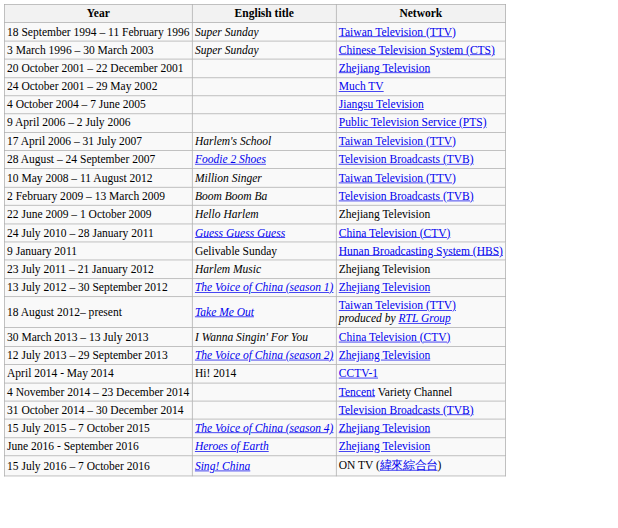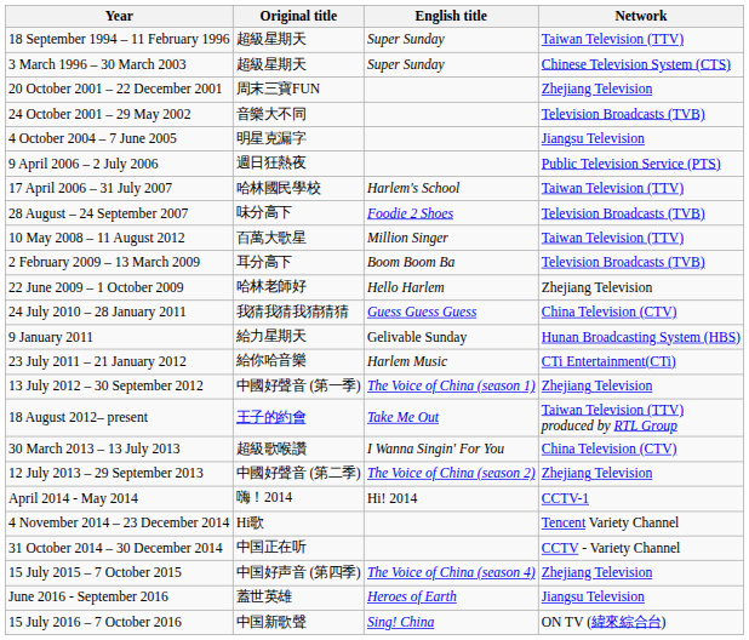 <table class="wikitable sortable">
 <tr>
 <th>Year</th>
+<th>Original title</th>
 <th>English title</th>
 <th>Network</th>
 </tr>
 <tr>
 <td>18 September 1994 – 11 February 1996</td>
+<td>超級星期天</td>
 <td><em>Super Sunday</em></td>
 <td><a href='#'>Taiwan Television (TTV)</a></td>
 </tr>
 <tr>
 <td>3 March 1996 – 30 March 2003</td>
+<td>超級星期天</td>
 <td><em>Super Sunday</em></td>
 <td><a href='#'>Chinese Television System (CTS)</a></td>
 </tr>
 <tr>
 <td>20 October 2001 – 22 December 2001</td>
+<td>周末三寶FUN</td>
 <td></td>
 <td><a href='#'>Zhejiang Television</a></td>
 </tr>
 <tr>
 <td>24 October 2001 – 29 May 2002</td>
+<td>音樂大不同</td>
 <td></td>
-<td><a href='#'>Much TV</a></td>
+<td><a href='#'>Television Broadcasts (TVB)</a></td>
 </tr>
 <tr>
 <td>4 October 2004 – 7 June 2005</td>
+<td>明星克漏字</td>
 <td></td>
 <td><a href='#'>Jiangsu Television</a></td>
 </tr>
 <tr>
 <td>9 April 2006 – 2 July 2006</td>
+<td>週日狂熱夜</td>
 <td></td>
 <td><a href='#'>Public Television Service (PTS)</a></td>
 </tr>
 <tr>
 <td>17 April 2006 – 31 July 2007</td>
+<td>哈林國民學校</td>
 <td><em>Harlem's School</em></td>
 <td><a href='#'>Taiwan Television (TTV)</a></td>
 </tr>
 <tr>
 <td>28 August – 24 September 2007</td>
+<td>味分高下</td>
 <td><em><a href='#'>Foodie 2 Shoes</a></em></td>
 <td><a href='#'>Television Broadcasts (TVB)</a></td>
 </tr>
 <tr>
 <td>10 May 2008 – 11 August 2012</td>
+<td>百萬大歌星</td>
 <td><em>Million Singer</em></td>
 <td><a href='#'>Taiwan Television (TTV)</a></td>
 </tr>
 <tr>
 <td>2 February 2009 – 13 March 2009</td>
+<td>耳分高下</td>
 <td><em>Boom Boom Ba</em></td>
 <td><a href='#'>Television Broadcasts (TVB)</a></td>
 </tr>
 <tr>
 <td>22 June 2009 – 1 October 2009</td>
+<td>哈林老師好</td>
 <td><em>Hello Harlem</em></td>
 <td>Zhejiang Television</td>
 </tr>
 <tr>
 <td>24 July 2010 – 28 January 2011</td>
+<td>我猜我猜我猜猜猜</td>
 <td><em><a href='#'>Guess Guess Guess</a></em></td>
 <td><a href='#'>China Television (CTV)</a></td>
 </tr>
 <tr>
 <td>9 January 2011</td>
+<td>給力星期天</td>
 <td>Gelivable Sunday</td>
 <td><a href='#'>Hunan Broadcasting System (HBS)</a></td>
 </tr>
 <tr>
 <td>23 July 2011 – 21 January 2012</td>
+<td>給你哈音樂</td>
 <td><em>Harlem Music</em></td>
-<td>Zhejiang Television</td>
+<td><a href='#'>CTi Entertainment(CTi)</a></td>
 </tr>
 <tr>
 <td>13 July 2012 – 30 September 2012</td>
+<td>中國好聲音 (第一季)</td>
 <td><em><a href='#'>The Voice of China (season 1)</a></em></td>
 <td><a href='#'>Zhejiang Television</a></td>
 </tr>
 <tr>
 <td>18 August 2012– present</td>
+<td><a href='#'>王子的約會</a></td>
 <td><em><a href='#'>Take Me Out</a></em></td>
 <td><a href='#'>Taiwan Television (TTV)</a><br><em>produced by <a href='#'>RTL Group</a></em></td>
 </tr>
 <tr>
 <td>30 March 2013 – 13 July 2013</td>
+<td>超級歌喉讚</td>
 <td><em>I Wanna Singin' For You</em></td>
 <td><a href='#'>China Television (CTV)</a></td>
 </tr>
 <tr>
 <td>12 July 2013 – 29 September 2013</td>
+<td>中國好聲音 (第二季)</td>
 <td><em><a href='#'>The Voice of China (season 2)</a></em></td>
 <td><a href='#'>Zhejiang Television</a></td>
 </tr>
 <tr>
 <td>April 2014 - May 2014</td>
+<td>嗨！2014</td>
 <td>Hi! 2014</td>
 <td><a href='#'>CCTV-1</a></td>
 </tr>
 <tr>
 <td>4 November 2014 – 23 December 2014</td>
+<td>Hi歌</td>
 <td></td>
 <td><a href='#'>Tencent</a> Variety Channel</td>
 </tr>
 <tr>
 <td>31 October 2014 – 30 December 2014</td>
+<td>中国正在听</td>
 <td></td>
-<td><a href='#'>Television Broadcasts (TVB)</a></td>
+<td><a href='#'>CCTV</a> - Variety Channel</td>
 </tr>
 <tr>
 <td>15 July 2015 – 7 October 2015</td>
+<td>中国好声音 (第四季)</td>
 <td><em><a href='#'>The Voice of China (season 4)</a></em></td>
 <td><a href='#'>Zhejiang Television</a></td>
 </tr>
 <tr>
 <td>June 2016 - September 2016</td>
+<td>蓋世英雄</td>
 <td><em><a href='#'>Heroes of Earth</a></em></td>
-<td><a href='#'>Zhejiang Television</a></td>
+<td><a href='#'>Jiangsu Television</a></td>
 </tr>
 <tr>
 <td>15 July 2016 – 7 October 2016</td>
+<td>中国新歌聲</td>
 <td><em><a href='#'>Sing! China</a></em></td>
 <td>ON TV (<a href='#'>緯來綜合台</a>)</td>
 </tr>
 </table>
